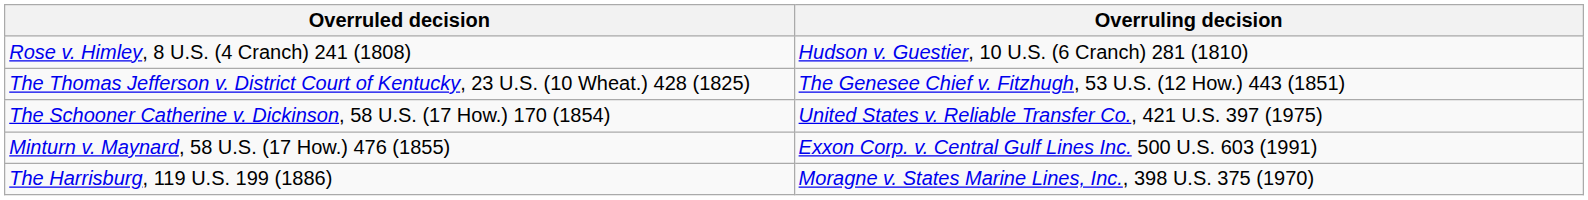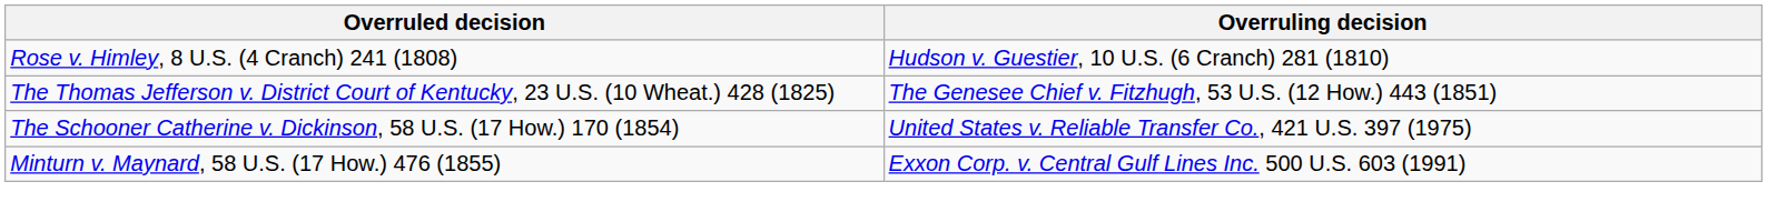 <table class="wikitable sortable collapsible" style="width:100%">
 <tr>
 <th width="50%">Overruled decision</th>
 <th width="50%">Overruling decision</th>
 </tr>
 <tr valign="top">
 <td><em><a href='#'>Rose v. Himley</a></em>, 8 U.S. (4 Cranch) 241 (1808)</td>
 <td><em><a href='#'>Hudson v. Guestier</a></em>, 10 U.S. (6 Cranch) 281 (1810)</td>
 </tr>
 <tr>
 <td><em><a href='#'>The Thomas Jefferson v. District Court of Kentucky</a></em>, 23 U.S. (10 Wheat.) 428 (1825)</td>
 <td><em><a href='#'>The Genesee Chief v. Fitzhugh</a></em>, 53 U.S. (12 How.) 443 (1851)</td>
 </tr>
 <tr>
 <td><em><a href='#'>The Schooner Catherine v. Dickinson</a></em>, 58 U.S. (17 How.) 170 (1854)</td>
 <td><em><a href='#'>United States v. Reliable Transfer Co.</a></em>, 421 U.S. 397 (1975)</td>
 </tr>
 <tr>
 <td><em><a href='#'>Minturn v. Maynard</a></em>, 58 U.S. (17 How.) 476 (1855)</td>
 <td><em><a href='#'>Exxon Corp. v. Central Gulf Lines Inc.</a></em> 500 U.S. 603 (1991)</td>
 </tr>
-<tr>
-<td><em><a href='#'>The Harrisburg</a></em>, 119 U.S. 199 (1886)</td>
-<td><em><a href='#'>Moragne v. States Marine Lines, Inc.</a></em>, 398 U.S. 375 (1970)</td>
-</tr>
 </table>
